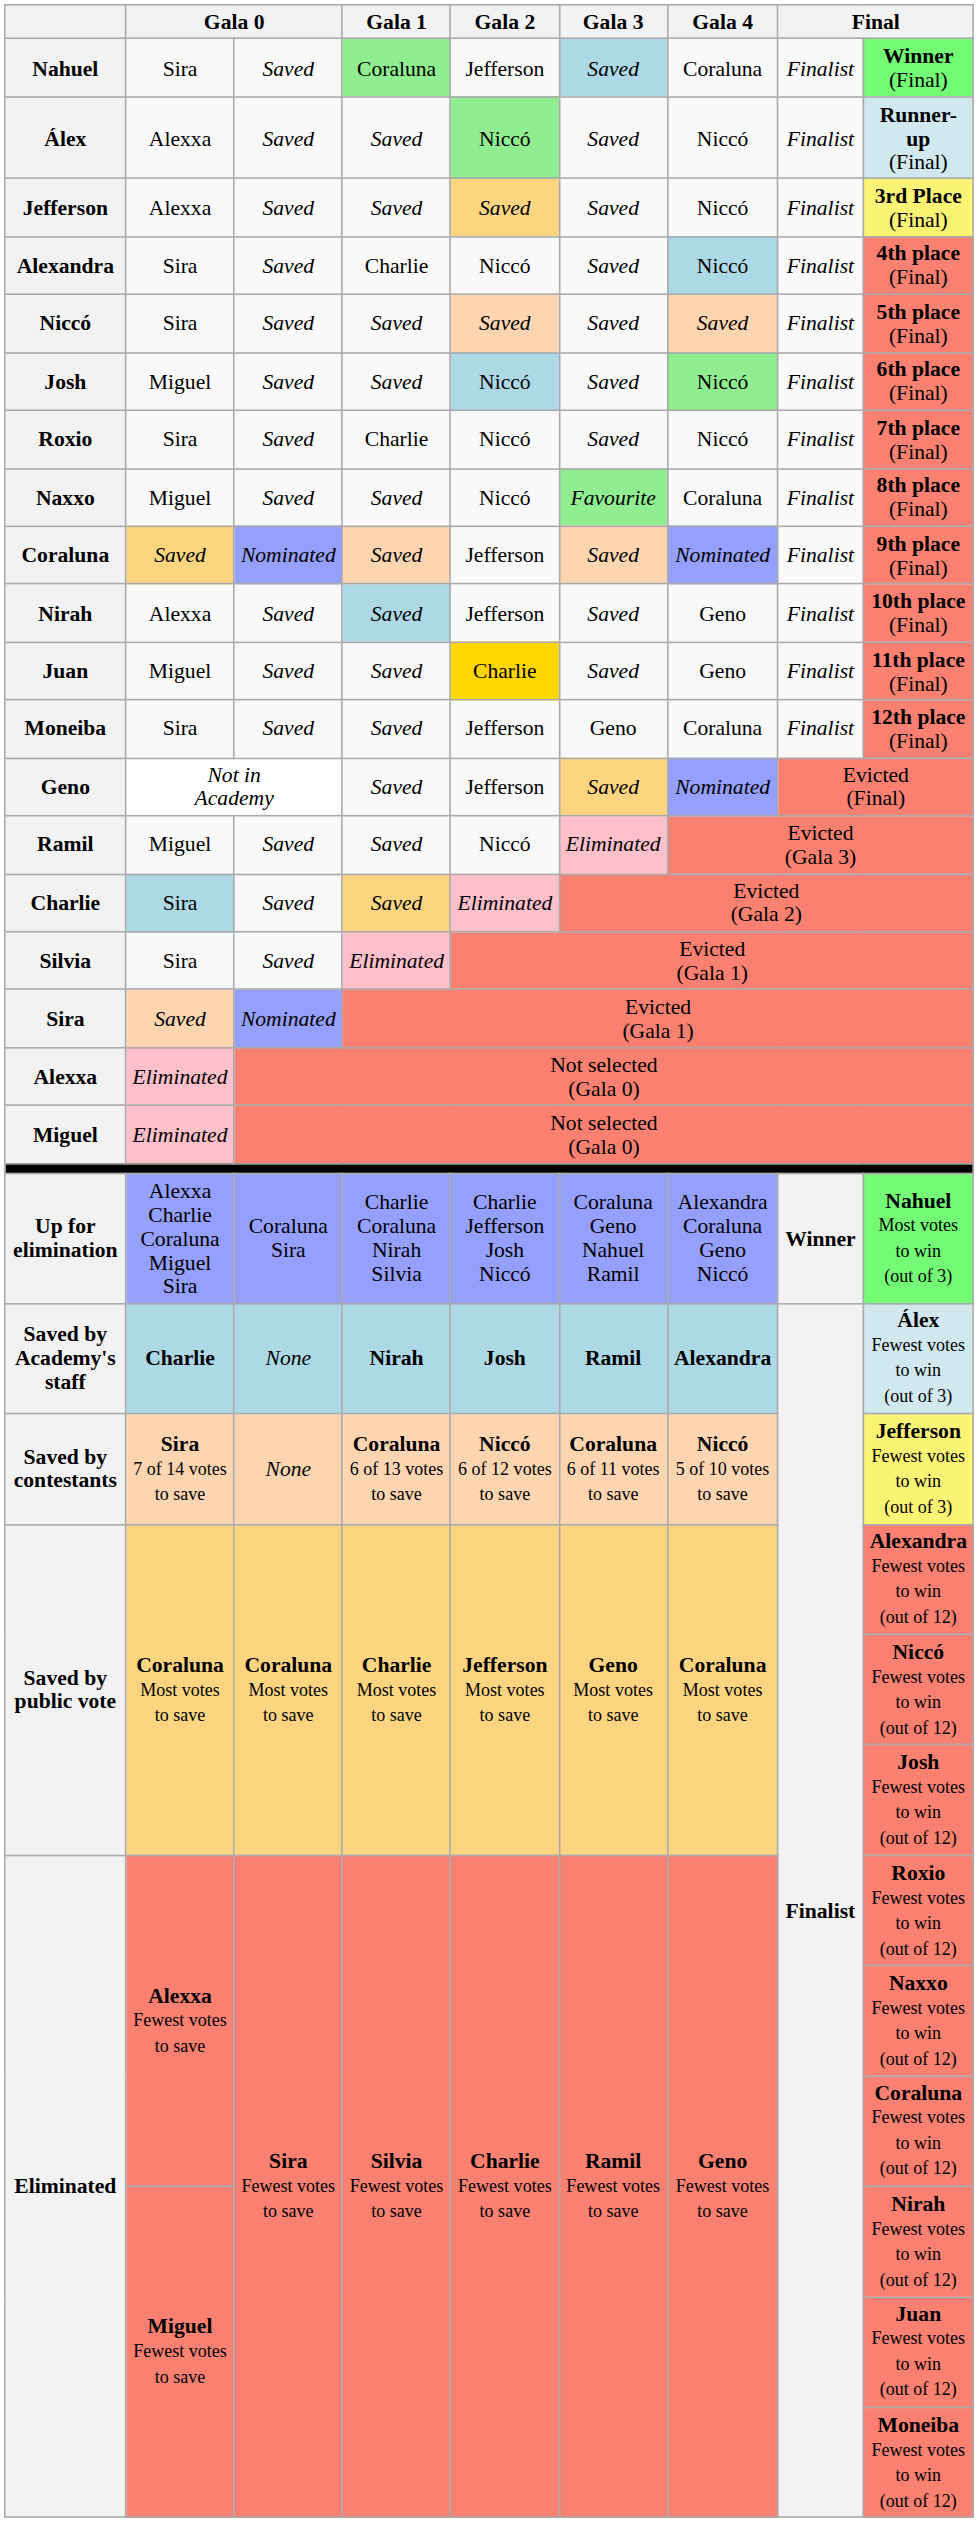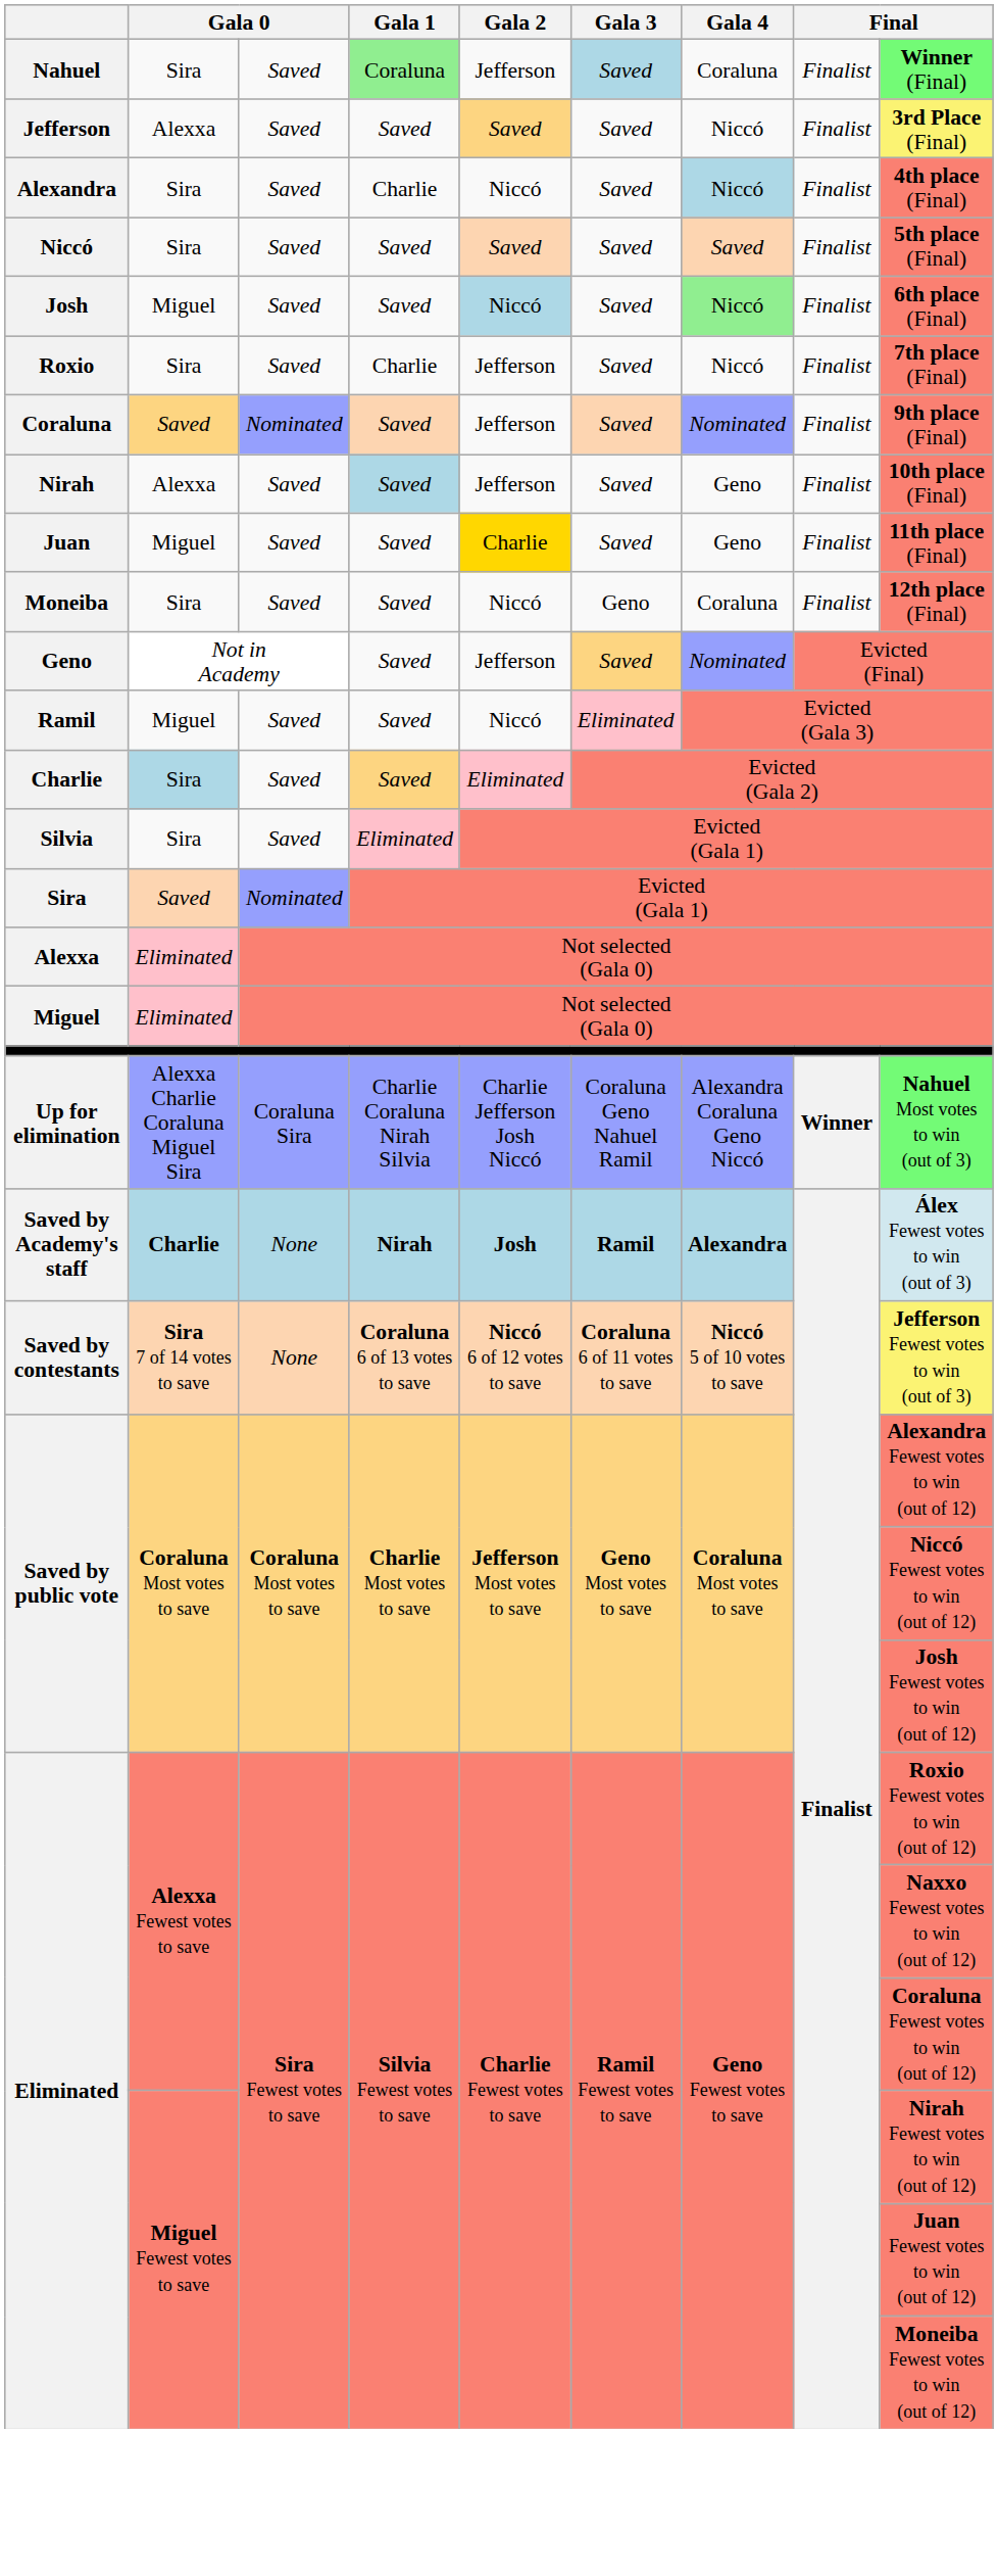 <table class="wikitable" style="text-align:center; font-size:85%; line-height:15px;">
 <tr>
 <th scope="col" style="width: 6%;"></th>
 <th colspan="2" scope="col" style="width: 6%;">Gala 0</th>
 <th scope="col" style="width: 3%;">Gala 1</th>
 <th scope="col" style="width: 3%;">Gala 2</th>
 <th scope="col" style="width: 3%;">Gala 3</th>
 <th scope="col" style="width: 3%;">Gala 4</th>
 <th colspan="2" scope="col" style="width: 7%;">Final</th>
 </tr>
 <tr>
 <th scope="row">Nahuel</th>
 <td>Sira</td>
 <td><em>Saved</em></td>
 <td bgcolor="lightgreen">Coraluna</td>
 <td>Jefferson</td>
 <td bgcolor="lightblue"><em>Saved</em></td>
 <td>Coraluna</td>
 <td><em>Finalist</em></td>
 <td style="background-color: rgb(115, 251, 118);"><strong>Winner</strong><br>(Final)</td>
-</tr>
-<tr>
-<th scope="row">Álex</th>
-<td>Alexxa</td>
-<td><em>Saved</em></td>
-<td><em>Saved</em></td>
-<td bgcolor="lightgreen">Niccó</td>
-<td><em>Saved</em></td>
-<td>Niccó</td>
-<td style="width: 4%;"><em>Finalist</em></td>
-<td style="background-color: rgb(209, 232, 239);"><strong>Runner-up</strong><br>(Final)</td>
 </tr>
 <tr>
 <th scope="row">Jefferson</th>
 <td>Alexxa</td>
 <td><em>Saved</em></td>
 <td><em>Saved</em></td>
 <td style="background: rgb(253, 213, 129) none repeat scroll 0% 0%;"><em>Saved</em></td>
 <td><em>Saved</em></td>
 <td>Niccó</td>
 <td><em>Finalist</em></td>
 <td style="background-color: rgb(251, 243, 115);"><strong>3rd Place</strong><br>(Final)</td>
 </tr>
 <tr>
 <th scope="row">Alexandra</th>
 <td>Sira</td>
 <td><em>Saved</em></td>
 <td>Charlie</td>
 <td>Niccó</td>
 <td><em>Saved</em></td>
 <td bgcolor="lightblue">Niccó</td>
 <td><em>Finalist</em></td>
 <td bgcolor="salmon"><strong>4th place</strong><br>(Final)</td>
 </tr>
 <tr>
 <th scope="row">Niccó</th>
 <td>Sira</td>
 <td><em>Saved</em></td>
 <td><em>Saved</em></td>
 <td style="background: rgb(253, 213, 177) none repeat scroll 0% 0%;"><em>Saved</em></td>
 <td><em>Saved</em></td>
 <td style="background: rgb(253, 213, 177) none repeat scroll 0% 0%;"><em>Saved</em></td>
 <td><em>Finalist</em></td>
 <td bgcolor="salmon"><strong>5th place</strong><br>(Final)</td>
 </tr>
 <tr>
 <th scope="row">Josh</th>
 <td>Miguel</td>
 <td><em>Saved</em></td>
 <td><em>Saved</em></td>
 <td bgcolor="lightblue">Niccó</td>
 <td><em>Saved</em></td>
 <td bgcolor="lightgreen">Niccó</td>
 <td><em>Finalist</em></td>
 <td bgcolor="salmon"><strong>6th place</strong><br>(Final)</td>
 </tr>
 <tr>
 <th scope="row">Roxio</th>
 <td>Sira</td>
 <td><em>Saved</em></td>
 <td>Charlie</td>
-<td>Niccó</td>
+<td>Jefferson</td>
 <td><em>Saved</em></td>
 <td>Niccó</td>
 <td><em>Finalist</em></td>
 <td bgcolor="salmon"><strong>7th place</strong><br>(Final)</td>
-</tr>
-<tr>
-<th scope="row">Naxxo</th>
-<td>Miguel</td>
-<td><em>Saved</em></td>
-<td><em>Saved</em></td>
-<td>Niccó</td>
-<td bgcolor="lightgreen"><em>Favourite</em></td>
-<td>Coraluna</td>
-<td><em>Finalist</em></td>
-<td bgcolor="salmon"><strong>8th place</strong><br>(Final)</td>
 </tr>
 <tr>
 <th scope="row">Coraluna</th>
 <td style="background: rgb(253, 213, 129) none repeat scroll 0% 0%;"><em>Saved</em></td>
 <td style="background-color: rgb(149, 159, 253);"><em>Nominated</em></td>
 <td style="background: rgb(253, 213, 177) none repeat scroll 0% 0%;"><em>Saved</em></td>
 <td>Jefferson</td>
 <td style="background: rgb(253, 213, 177) none repeat scroll 0% 0%;"><em>Saved</em></td>
 <td style="background-color: rgb(149, 159, 253);"><em>Nominated</em></td>
 <td><em>Finalist</em></td>
 <td bgcolor="salmon"><strong>9th place</strong><br>(Final)</td>
 </tr>
 <tr>
 <th scope="row">Nirah</th>
 <td>Alexxa</td>
 <td><em>Saved</em></td>
 <td bgcolor="lightblue"><em>Saved</em></td>
 <td>Jefferson</td>
 <td><em>Saved</em></td>
 <td>Geno</td>
 <td><em>Finalist</em></td>
 <td bgcolor="salmon"><strong>10th place</strong><br>(Final)</td>
 </tr>
 <tr>
 <th scope="row">Juan</th>
 <td>Miguel</td>
 <td><em>Saved</em></td>
 <td><em>Saved</em></td>
 <td style="background: gold;">Charlie</td>
 <td><em>Saved</em></td>
 <td>Geno</td>
 <td><em>Finalist</em></td>
 <td bgcolor="salmon"><strong>11th place</strong><br>(Final)</td>
 </tr>
 <tr>
 <th scope="row">Moneiba</th>
 <td>Sira</td>
 <td><em>Saved</em></td>
 <td><em>Saved</em></td>
-<td>Jefferson</td>
+<td>Niccó</td>
 <td>Geno</td>
 <td>Coraluna</td>
 <td><em>Finalist</em></td>
 <td bgcolor="salmon"><strong>12th place</strong><br>(Final)</td>
 </tr>
 <tr>
 <th scope="row">Geno</th>
 <td bgcolor="white" colspan="2"><em>Not in<br>Academy</em></td>
 <td><em>Saved</em></td>
 <td>Jefferson</td>
 <td style="background: rgb(253, 213, 129) none repeat scroll 0% 0%;"><em>Saved</em></td>
 <td style="background-color: rgb(149, 159, 253);"><em>Nominated</em></td>
 <td colspan="2" style="background: salmon none repeat scroll 0% 0%;">Evicted<br>(Final)</td>
 </tr>
 <tr>
 <th scope="row">Ramil</th>
 <td>Miguel</td>
 <td><em>Saved</em></td>
 <td><em>Saved</em></td>
 <td>Niccó</td>
 <td style="background: pink none repeat scroll 0% 0%;"><em>Eliminated</em></td>
 <td colspan="3" style="background: salmon none repeat scroll 0% 0%;">Evicted<br>(Gala 3)</td>
 </tr>
 <tr>
 <th scope="row">Charlie</th>
 <td bgcolor="lightblue">Sira</td>
 <td><em>Saved</em></td>
 <td style="background: rgb(253, 213, 129) none repeat scroll 0% 0%;"><em>Saved</em></td>
 <td style="background: pink none repeat scroll 0% 0%;"><em>Eliminated</em></td>
 <td colspan="4" style="background: salmon none repeat scroll 0% 0%;">Evicted<br>(Gala 2)</td>
 </tr>
 <tr>
 <th scope="row">Silvia</th>
 <td>Sira</td>
 <td><em>Saved</em></td>
 <td style="background: pink none repeat scroll 0% 0%;"><em>Eliminated</em></td>
 <td colspan="5" style="background: salmon none repeat scroll 0% 0%;">Evicted<br>(Gala 1)</td>
 </tr>
 <tr>
 <th scope="row">Sira</th>
 <td style="background: rgb(253, 213, 177) none repeat scroll 0% 0%;"><em>Saved</em></td>
 <td style="background-color: rgb(149, 159, 253);"><em>Nominated</em></td>
 <td colspan="6" style="background: salmon none repeat scroll 0% 0%;">Evicted<br>(Gala 1)</td>
 </tr>
 <tr>
 <th scope="row">Alexxa</th>
 <td style="background: pink none repeat scroll 0% 0%;"><em>Eliminated</em></td>
 <td colspan="7" style="background: salmon none repeat scroll 0% 0%;">Not selected<br>(Gala 0)</td>
 </tr>
 <tr>
 <th scope="row">Miguel</th>
 <td style="background: pink none repeat scroll 0% 0%;"><em>Eliminated</em></td>
 <td colspan="7" style="background: salmon none repeat scroll 0% 0%;">Not selected<br>(Gala 0)</td>
 </tr>
 <tr>
 <th colspan="9" style="background-color: black;"></th>
 </tr>
 <tr>
 <th scope="row">Up for<br>elimination</th>
 <td style="background: rgb(149, 159, 253) none repeat scroll 0% 0%;">Alexxa<br>Charlie<br>Coraluna<br>Miguel<br>Sira</td>
 <td style="background: rgb(149, 159, 253) none repeat scroll 0% 0%;">Coraluna<br>Sira</td>
 <td style="background: rgb(149, 159, 253) none repeat scroll 0% 0%;">Charlie<br>Coraluna<br>Nirah<br>Silvia</td>
 <td style="background: rgb(149, 159, 253) none repeat scroll 0% 0%;">Charlie<br>Jefferson<br>Josh<br>Niccó</td>
 <td style="background: rgb(149, 159, 253) none repeat scroll 0% 0%;">Coraluna<br>Geno<br>Nahuel<br>Ramil</td>
 <td style="background: rgb(149, 159, 253) none repeat scroll 0% 0%;">Alexandra<br>Coraluna<br>Geno<br>Niccó</td>
 <th>Winner</th>
 <td style="background: rgb(115, 251, 118) none repeat scroll 0% 0%;"><strong>Nahuel</strong><br><small>Most votes<br>to win<br>(out of 3)</small></td>
 </tr>
 <tr>
 <th scope="row">Saved by<br>Academy's staff</th>
 <td style="background-color: lightblue;"><strong>Charlie</strong></td>
 <td style="background-color: lightblue;"><em>None</em></td>
 <td style="background-color: lightblue;"><strong>Nirah</strong></td>
 <td style="background-color: lightblue;"><strong>Josh</strong></td>
 <td style="background-color: lightblue;"><strong>Ramil</strong></td>
 <td style="background-color: lightblue;"><strong>Alexandra</strong></td>
 <th rowspan="11">Finalist</th>
 <td style="background-color: rgb(209, 232, 239);"><strong>Álex</strong><br><small>Fewest votes<br>to win<br>(out of 3)</small></td>
 </tr>
 <tr>
 <th scope="row">Saved by<br>contestants</th>
 <td style="background-color: rgb(253, 213, 177);"><strong>Sira</strong><br><span><small>7 of 14 votes</small><br><small>to save </small></span></td>
 <td style="background-color: rgb(253, 213, 177);"><em>None</em></td>
 <td style="background-color: rgb(253, 213, 177);"><strong>Coraluna</strong><br><span><small>6 of 13 votes</small><br><small>to save </small></span></td>
 <td style="background-color: rgb(253, 213, 177);"><strong>Niccó</strong><br><span><small>6 of 12 votes</small><br><small>to save </small></span></td>
 <td style="background-color: rgb(253, 213, 177);"><strong>Coraluna</strong><br><span><small>6 of 11 votes</small><br><small>to save </small></span></td>
 <td style="background-color: rgb(253, 213, 177);"><strong>Niccó</strong><br><span><small>5 of 10 votes</small><br><small>to save </small></span></td>
 <td style="background-color: rgb(251, 243, 115);"><strong>Jefferson</strong><br><small>Fewest votes<br>to win<br>(out of 3)</small></td>
 </tr>
 <tr>
 <th rowspan=3 scope="row">Saved by<br>public vote</th>
 <td rowspan=3 style="background-color: rgb(253, 213, 129);"><strong>Coraluna</strong><br><small>Most votes<br>to save </small></td>
 <td rowspan=3 style="background-color: rgb(253, 213, 129);"><strong>Coraluna</strong><br><small>Most votes<br>to save </small></td>
 <td rowspan=3 style="background-color: rgb(253, 213, 129);"><strong>Charlie</strong><br><small>Most votes<br>to save </small></td>
 <td rowspan=3 style="background-color: rgb(253, 213, 129);"><strong>Jefferson</strong><br><small>Most votes<br>to save </small></td>
 <td rowspan=3 style="background-color: rgb(253, 213, 129);"><strong>Geno</strong><br><small>Most votes<br>to save </small></td>
 <td rowspan=3 style="background-color: rgb(253, 213, 129);"><strong>Coraluna</strong><br><small>Most votes<br>to save </small></td>
 <td style="background:salmon;"><strong>Alexandra</strong><br><small>Fewest votes<br>to win<br>(out of 12)</small></td>
 </tr>
 <tr>
 <td style="background:salmon;"><strong>Niccó</strong><br><small>Fewest votes<br>to win<br>(out of 12)</small></td>
 </tr>
 <tr>
 <td style="background:salmon;"><strong>Josh</strong><br><small>Fewest votes<br>to win<br>(out of 12)</small></td>
 </tr>
 <tr>
 <th scope="row" rowspan=6>Eliminated</th>
 <td rowspan=3 style="background:salmon;"><strong>Alexxa</strong><br><small>Fewest votes<br>to save </small></td>
 <td rowspan=6 style="background:salmon;"><strong>Sira</strong><br><small>Fewest votes<br>to save </small></td>
 <td rowspan=6 style="background:salmon;"><strong>Silvia</strong><br><small>Fewest votes<br>to save </small></td>
 <td rowspan=6 style="background:salmon;"><strong>Charlie</strong><br><small>Fewest votes<br>to save </small></td>
 <td rowspan=6 style="background:salmon;"><strong>Ramil</strong><br><small>Fewest votes<br>to save </small></td>
 <td rowspan=6 style="background:salmon;"><strong>Geno</strong><br><small>Fewest votes<br>to save </small></td>
 <td style="background: salmon none repeat scroll 0% 0%;"><strong>Roxio</strong><br><small>Fewest votes<br>to win<br>(out of 12)</small></td>
 </tr>
 <tr>
 <td style="background:salmon;"><strong>Naxxo</strong><br><small>Fewest votes<br>to win<br>(out of 12)</small></td>
 </tr>
 <tr>
 <td style="background:salmon;"><strong>Coraluna</strong><br><small>Fewest votes<br>to win<br>(out of 12)</small></td>
 </tr>
 <tr>
 <td rowspan=3 style="background:salmon;"><strong>Miguel</strong><br><small>Fewest votes<br>to save </small></td>
 <td style="background-color: salmon;"><strong>Nirah</strong><br><small>Fewest votes<br>to win<br>(out of 12)</small></td>
 </tr>
 <tr>
 <td style="background-color: salmon;"><strong>Juan</strong><br><small>Fewest votes<br>to win<br>(out of 12)</small></td>
 </tr>
 <tr>
 <td style="background-color: salmon;"><strong>Moneiba</strong><br><small>Fewest votes<br>to win<br>(out of 12)</small></td>
 </tr>
 </table>
